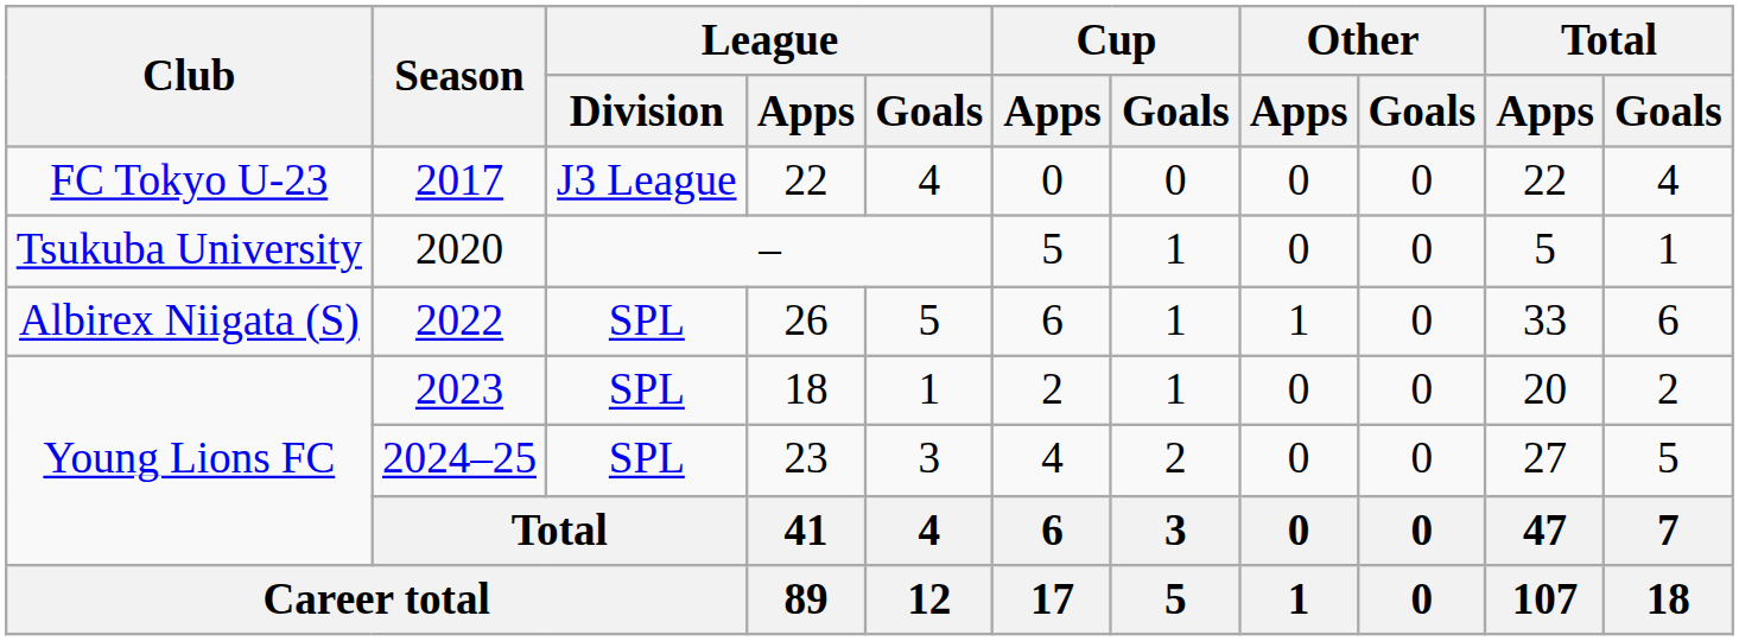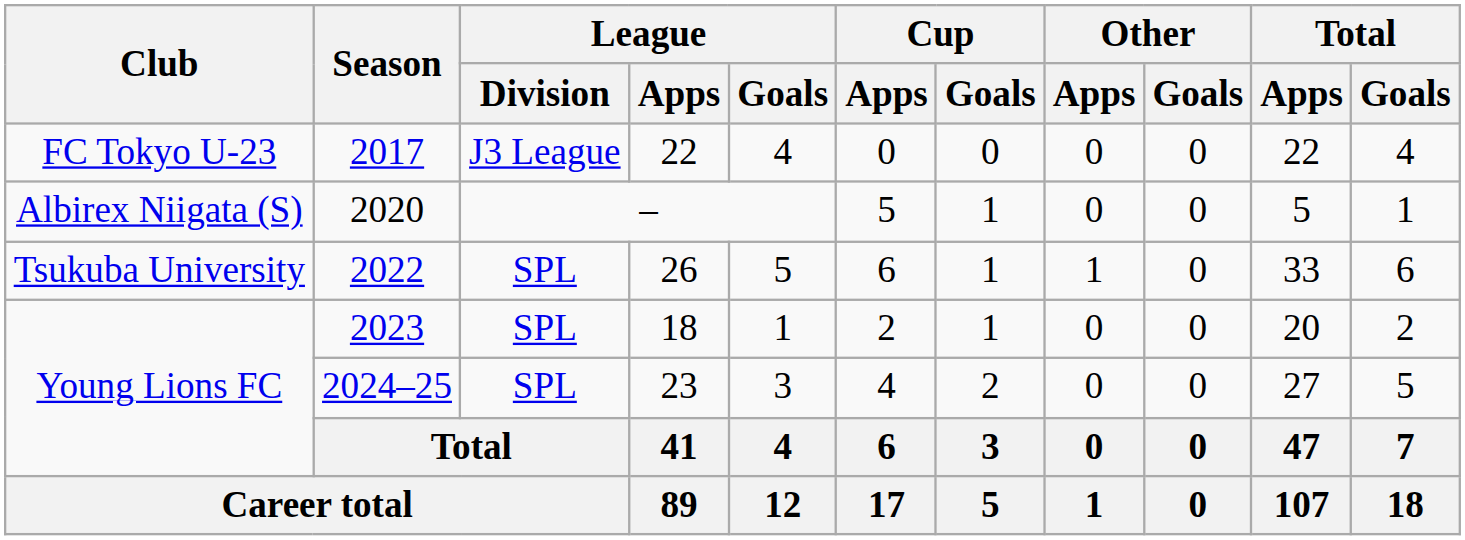 <table class="wikitable" style="text-align: center">
 <tr>
 <th rowspan="2">Club</th>
 <th rowspan="2">Season</th>
 <th colspan="3">League</th>
 <th colspan="2">Cup</th>
 <th colspan="2">Other</th>
 <th colspan="2">Total</th>
 </tr>
 <tr>
 <th>Division</th>
 <th>Apps</th>
 <th>Goals</th>
 <th>Apps</th>
 <th>Goals</th>
 <th>Apps</th>
 <th>Goals</th>
 <th>Apps</th>
 <th>Goals</th>
 </tr>
 <tr>
 <td><a href='#'>FC Tokyo U-23</a></td>
 <td><a href='#'>2017</a></td>
 <td><a href='#'>J3 League</a></td>
 <td>22</td>
 <td>4</td>
 <td>0</td>
 <td>0</td>
 <td>0</td>
 <td>0</td>
 <td>22</td>
 <td>4</td>
 </tr>
 <tr>
-<td><a href='#'>Tsukuba University</a></td>
+<td><a href='#'>Albirex Niigata (S)</a></td>
 <td>2020</td>
 <td colspan="3">–</td>
 <td>5</td>
 <td>1</td>
 <td>0</td>
 <td>0</td>
 <td>5</td>
 <td>1</td>
 </tr>
 <tr>
-<td><a href='#'>Albirex Niigata (S)</a></td>
+<td><a href='#'>Tsukuba University</a></td>
 <td><a href='#'>2022</a></td>
 <td><a href='#'>SPL</a></td>
 <td>26</td>
 <td>5</td>
 <td>6</td>
 <td>1</td>
 <td>1</td>
 <td>0</td>
 <td>33</td>
 <td>6</td>
 </tr>
 <tr>
 <td rowspan="3"><a href='#'>Young Lions FC</a></td>
 <td><a href='#'>2023</a></td>
 <td><a href='#'>SPL</a></td>
 <td>18</td>
 <td>1</td>
 <td>2</td>
 <td>1</td>
 <td>0</td>
 <td>0</td>
 <td>20</td>
 <td>2</td>
 </tr>
 <tr>
 <td><a href='#'>2024–25</a></td>
 <td><a href='#'>SPL</a></td>
 <td>23</td>
 <td>3</td>
 <td>4</td>
 <td>2</td>
 <td>0</td>
 <td>0</td>
 <td>27</td>
 <td>5</td>
 </tr>
 <tr>
 <th colspan="2">Total</th>
 <th>41</th>
 <th>4</th>
 <th>6</th>
 <th>3</th>
 <th>0</th>
 <th>0</th>
 <th>47</th>
 <th>7</th>
 </tr>
 <tr>
 <th colspan=3>Career total</th>
 <th>89</th>
 <th>12</th>
 <th>17</th>
 <th>5</th>
 <th>1</th>
 <th>0</th>
 <th>107</th>
 <th>18</th>
 </tr>
 </table>
